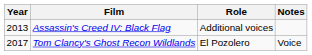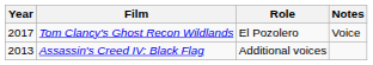 <table class="wikitable sortable">
 <tr>
 <th>Year</th>
 <th>Film</th>
 <th>Role</th>
 <th>Notes</th>
 </tr>
 <tr>
+<td>2017</td>
+<td><em><a href='#'>Tom Clancy's Ghost Recon Wildlands</a></em></td>
+<td>El Pozolero</td>
+<td>Voice</td>
+</tr>
+<tr>
 <td>2013</td>
 <td><em><a href='#'>Assassin's Creed IV: Black Flag</a></em></td>
 <td>Additional voices</td>
 <td></td>
 </tr>
-<tr>
-<td>2017</td>
-<td><em><a href='#'>Tom Clancy's Ghost Recon Wildlands</a></em></td>
-<td>El Pozolero</td>
-<td>Voice</td>
-</tr>
 </table>
